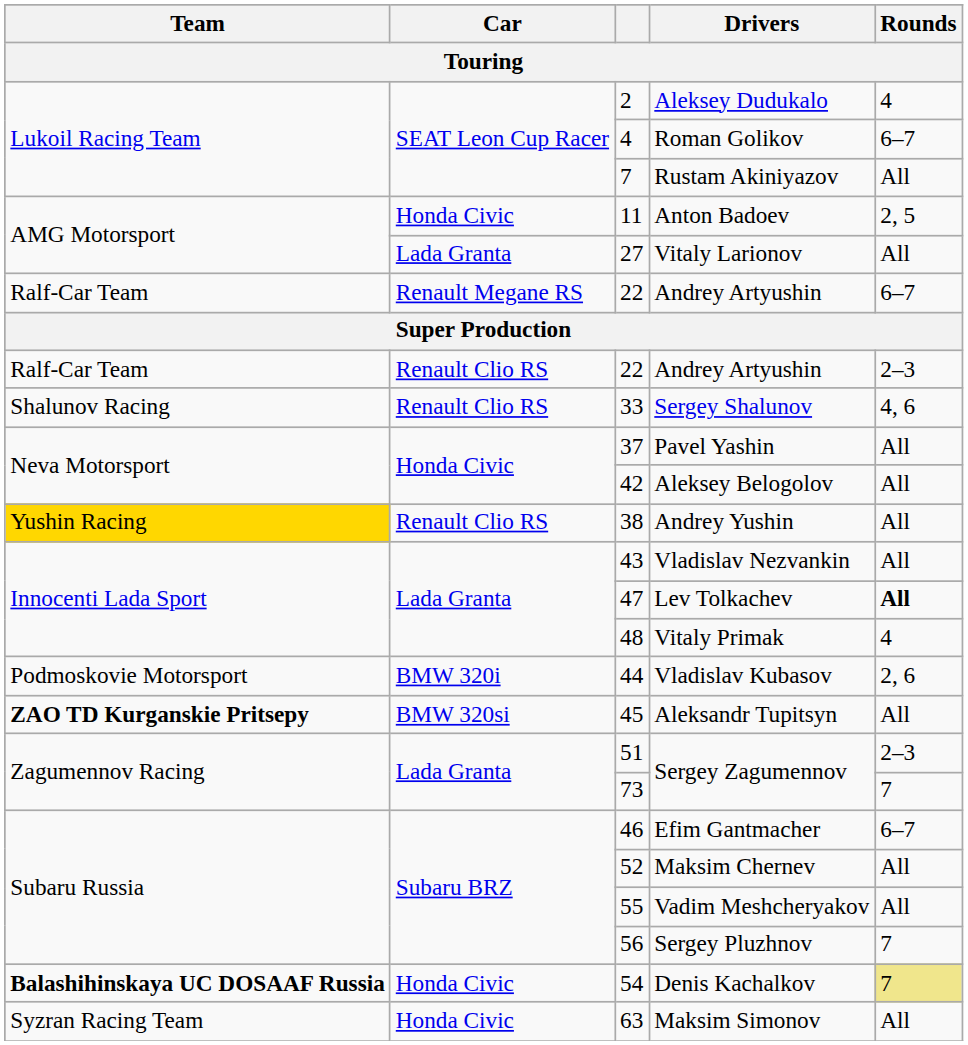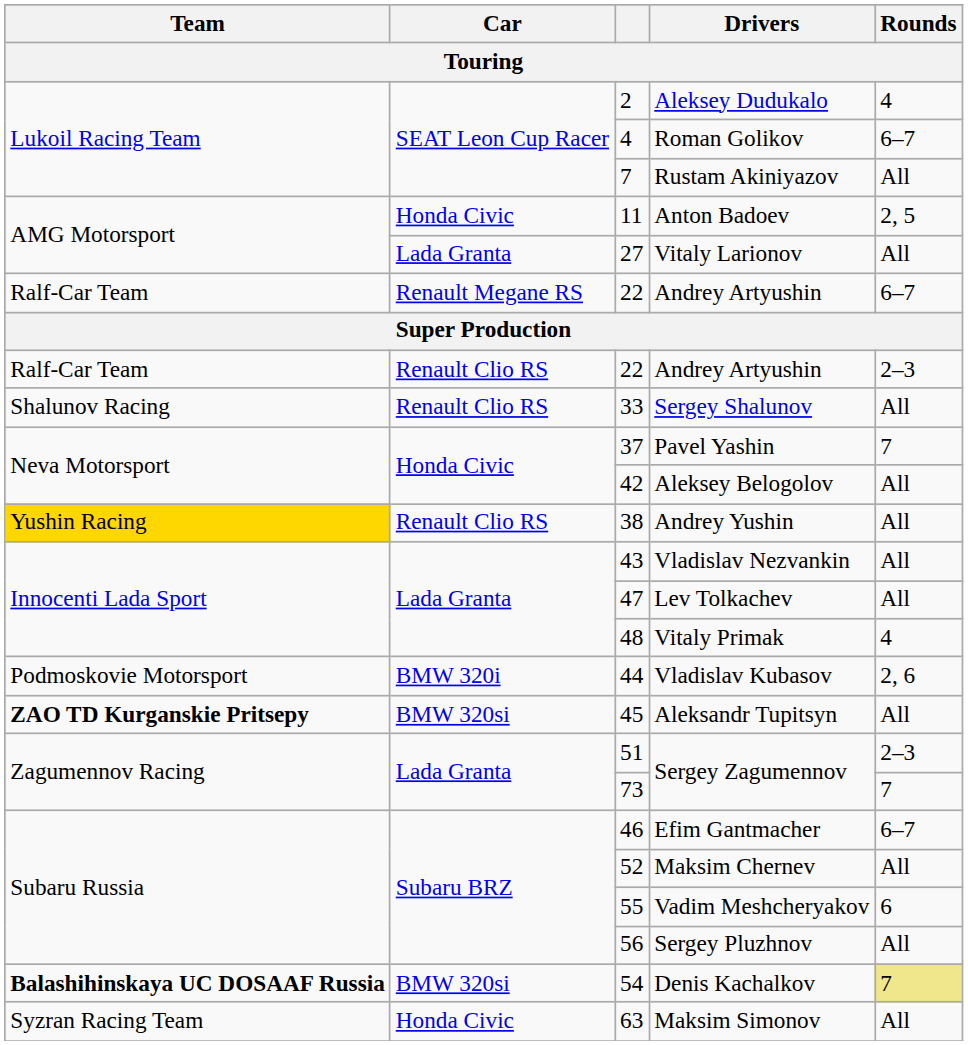 <table class="wikitable" style="font-size: 85%">
 <tr>
 <th>Team</th>
 <th>Car</th>
 <th></th>
 <th>Drivers</th>
 <th>Rounds</th>
 </tr>
 <tr>
 <th colspan=5>Touring</th>
 </tr>
 <tr>
 <td rowspan=3><a href='#'>Lukoil Racing Team</a></td>
 <td rowspan=3><a href='#'>SEAT Leon Cup Racer</a></td>
 <td>2</td>
 <td><a href='#'>Aleksey Dudukalo</a></td>
 <td>4</td>
 </tr>
 <tr>
 <td>4</td>
 <td>Roman Golikov</td>
 <td>6–7</td>
 </tr>
 <tr>
 <td>7</td>
 <td>Rustam Akiniyazov</td>
 <td>All</td>
 </tr>
 <tr>
 <td rowspan=2>AMG Motorsport</td>
 <td><a href='#'>Honda Civic</a></td>
 <td>11</td>
 <td>Anton Badoev</td>
 <td>2, 5</td>
 </tr>
 <tr>
 <td><a href='#'>Lada Granta</a></td>
 <td>27</td>
 <td>Vitaly Larionov</td>
 <td>All</td>
 </tr>
 <tr>
 <td>Ralf-Car Team</td>
 <td><a href='#'>Renault Megane RS</a></td>
 <td>22</td>
 <td>Andrey Artyushin</td>
 <td>6–7</td>
 </tr>
 <tr>
 <th colspan=5>Super Production</th>
 </tr>
 <tr>
 <td>Ralf-Car Team</td>
 <td><a href='#'>Renault Clio RS</a></td>
 <td>22</td>
 <td>Andrey Artyushin</td>
 <td>2–3</td>
 </tr>
 <tr>
 <td>Shalunov Racing</td>
 <td><a href='#'>Renault Clio RS</a></td>
 <td>33</td>
 <td><a href='#'>Sergey Shalunov</a></td>
-<td>4, 6</td>
+<td>All</td>
 </tr>
 <tr>
 <td rowspan=2>Neva Motorsport</td>
 <td rowspan=2><a href='#'>Honda Civic</a></td>
 <td>37</td>
 <td>Pavel Yashin</td>
-<td>All</td>
+<td>7</td>
 </tr>
 <tr>
 <td>42</td>
 <td>Aleksey Belogolov</td>
 <td>All</td>
 </tr>
 <tr>
 <td style="background: gold;">Yushin Racing</td>
 <td><a href='#'>Renault Clio RS</a></td>
 <td>38</td>
 <td>Andrey Yushin</td>
 <td>All</td>
 </tr>
 <tr>
 <td rowspan=3><a href='#'>Innocenti Lada Sport</a></td>
 <td rowspan=3><a href='#'>Lada Granta</a></td>
 <td>43</td>
 <td>Vladislav Nezvankin</td>
 <td>All</td>
 </tr>
 <tr>
 <td>47</td>
 <td>Lev Tolkachev</td>
-<td><strong>All</strong></td>
+<td>All</td>
 </tr>
 <tr>
 <td>48</td>
 <td>Vitaly Primak</td>
 <td>4</td>
 </tr>
 <tr>
 <td>Podmoskovie Motorsport</td>
 <td><a href='#'>BMW 320i</a></td>
 <td>44</td>
 <td>Vladislav Kubasov</td>
 <td>2, 6</td>
 </tr>
 <tr>
 <td><strong>ZAO TD Kurganskie Pritsepy</strong></td>
 <td><a href='#'>BMW 320si</a></td>
 <td>45</td>
 <td>Aleksandr Tupitsyn</td>
 <td>All</td>
 </tr>
 <tr>
 <td rowspan=2>Zagumennov Racing</td>
 <td rowspan=2><a href='#'>Lada Granta</a></td>
 <td>51</td>
 <td rowspan=2>Sergey Zagumennov</td>
 <td>2–3</td>
 </tr>
 <tr>
 <td>73</td>
 <td>7</td>
 </tr>
 <tr>
 <td rowspan=4>Subaru Russia</td>
 <td rowspan=4><a href='#'>Subaru BRZ</a></td>
 <td>46</td>
 <td>Efim Gantmacher</td>
 <td>6–7</td>
 </tr>
 <tr>
 <td>52</td>
 <td>Maksim Chernev</td>
 <td>All</td>
 </tr>
 <tr>
 <td>55</td>
 <td>Vadim Meshcheryakov</td>
-<td>All</td>
+<td>6</td>
 </tr>
 <tr>
 <td>56</td>
 <td>Sergey Pluzhnov</td>
-<td>7</td>
+<td>All</td>
 </tr>
 <tr>
 <td><strong>Balashihinskaya UC DOSAAF Russia</strong></td>
-<td><a href='#'>Honda Civic</a></td>
+<td><a href='#'>BMW 320si</a></td>
 <td>54</td>
 <td>Denis Kachalkov</td>
 <td style="background: khaki;">7</td>
 </tr>
 <tr>
 <td>Syzran Racing Team</td>
 <td><a href='#'>Honda Civic</a></td>
 <td>63</td>
 <td>Maksim Simonov</td>
 <td>All</td>
 </tr>
 </table>
